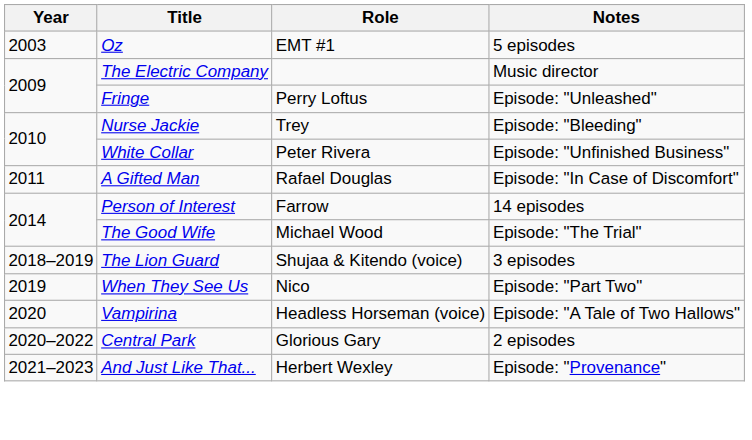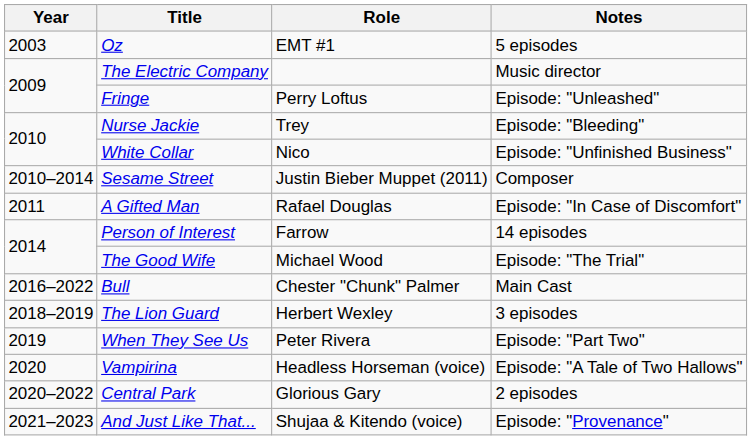 <table class="wikitable">
 <tr>
 <th>Year</th>
 <th>Title</th>
 <th>Role</th>
 <th>Notes</th>
 </tr>
 <tr>
 <td>2003</td>
 <td><em><a href='#'>Oz</a></em></td>
 <td>EMT #1</td>
 <td>5 episodes</td>
 </tr>
 <tr>
 <td rowspan=2>2009</td>
 <td><em><a href='#'>The Electric Company</a></em></td>
 <td></td>
 <td>Music director</td>
 </tr>
 <tr>
 <td><em><a href='#'>Fringe</a></em></td>
 <td>Perry Loftus</td>
 <td>Episode: "Unleashed"</td>
 </tr>
 <tr>
 <td rowspan=2>2010</td>
 <td><em><a href='#'>Nurse Jackie</a></em></td>
 <td>Trey</td>
 <td>Episode: "Bleeding"</td>
 </tr>
 <tr>
 <td><em><a href='#'>White Collar</a></em></td>
-<td>Peter Rivera</td>
+<td>Nico</td>
 <td>Episode: "Unfinished Business"</td>
+</tr>
+<tr>
+<td>2010–2014</td>
+<td><em><a href='#'>Sesame Street</a></em></td>
+<td>Justin Bieber Muppet (2011)</td>
+<td>Composer</td>
 </tr>
 <tr>
 <td>2011</td>
 <td><em><a href='#'>A Gifted Man</a></em></td>
 <td>Rafael Douglas</td>
 <td>Episode: "In Case of Discomfort"</td>
 </tr>
 <tr>
 <td rowspan=2>2014</td>
 <td><em><a href='#'>Person of Interest</a></em></td>
 <td>Farrow</td>
 <td>14 episodes</td>
 </tr>
 <tr>
 <td><em><a href='#'>The Good Wife</a></em></td>
 <td>Michael Wood</td>
 <td>Episode: "The Trial"</td>
 </tr>
 <tr>
+<td>2016–2022</td>
+<td><em><a href='#'>Bull</a></em></td>
+<td>Chester "Chunk" Palmer</td>
+<td>Main Cast</td>
+</tr>
+<tr>
 <td>2018–2019</td>
 <td><em><a href='#'>The Lion Guard</a></em></td>
-<td>Shujaa & Kitendo (voice)</td>
+<td>Herbert Wexley</td>
 <td>3 episodes</td>
 </tr>
 <tr>
 <td>2019</td>
 <td><em><a href='#'>When They See Us</a></em></td>
-<td>Nico</td>
+<td>Peter Rivera</td>
 <td>Episode: "Part Two"</td>
 </tr>
 <tr>
 <td>2020</td>
 <td><em><a href='#'>Vampirina</a></em></td>
 <td>Headless Horseman (voice)</td>
 <td>Episode: "A Tale of Two Hallows"</td>
 </tr>
 <tr>
 <td>2020–2022</td>
 <td><em><a href='#'>Central Park</a></em></td>
 <td>Glorious Gary</td>
 <td>2 episodes</td>
 </tr>
 <tr>
 <td>2021–2023</td>
 <td><em><a href='#'>And Just Like That...</a></em></td>
-<td>Herbert Wexley</td>
+<td>Shujaa & Kitendo (voice)</td>
 <td>Episode: "<a href='#'>Provenance</a>"</td>
 </tr>
 </table>
